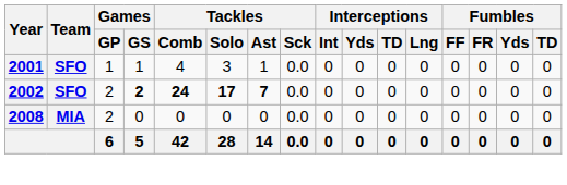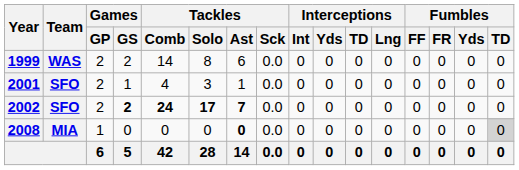 <table class="wikitable" style="text-align:center">
 <tr>
 <th rowspan="2">Year</th>
 <th rowspan="2">Team</th>
 <th colspan="2">Games</th>
 <th colspan="4">Tackles</th>
 <th colspan="4">Interceptions</th>
 <th colspan="4">Fumbles</th>
 </tr>
 <tr>
 <th>GP</th>
 <th>GS</th>
 <th>Comb</th>
 <th>Solo</th>
 <th>Ast</th>
 <th>Sck</th>
 <th>Int</th>
 <th>Yds</th>
 <th>TD</th>
 <th>Lng</th>
 <th>FF</th>
 <th>FR</th>
 <th>Yds</th>
 <th>TD</th>
 </tr>
 <tr>
+<th><a href='#'>1999</a></th>
+<th><a href='#'>WAS</a></th>
+<td>2</td>
+<td>2</td>
+<td>14</td>
+<td>8</td>
+<td>6</td>
+<td>0.0</td>
+<td>0</td>
+<td>0</td>
+<td>0</td>
+<td>0</td>
+<td>0</td>
+<td>0</td>
+<td>0</td>
+<td>0</td>
+</tr>
+<tr>
 <th><a href='#'>2001</a></th>
 <th><a href='#'>SFO</a></th>
-<td>1</td>
+<td>2</td>
 <td>1</td>
 <td>4</td>
 <td>3</td>
 <td>1</td>
 <td>0.0</td>
 <td>0</td>
 <td>0</td>
 <td>0</td>
 <td>0</td>
 <td>0</td>
 <td>0</td>
 <td>0</td>
 <td>0</td>
 </tr>
 <tr>
 <th><a href='#'>2002</a></th>
 <th><a href='#'>SFO</a></th>
 <td>2</td>
 <td><strong>2</strong></td>
 <td><strong>24</strong></td>
 <td><strong>17</strong></td>
 <td><strong>7</strong></td>
 <td>0.0</td>
 <td>0</td>
 <td>0</td>
 <td>0</td>
 <td>0</td>
 <td>0</td>
 <td>0</td>
 <td>0</td>
 <td>0</td>
 </tr>
 <tr>
 <th><a href='#'>2008</a></th>
 <th><a href='#'>MIA</a></th>
-<td>2</td>
+<td>1</td>
 <td>0</td>
 <td>0</td>
 <td>0</td>
-<td>0</td>
+<td><strong>0</strong></td>
 <td>0.0</td>
 <td>0</td>
 <td>0</td>
 <td>0</td>
 <td>0</td>
 <td>0</td>
 <td>0</td>
 <td>0</td>
-<td>0</td>
+<td style="background: lightgrey;">0</td>
 </tr>
 <tr>
 <th colspan="2"></th>
 <th>6</th>
 <th>5</th>
 <th>42</th>
 <th>28</th>
 <th>14</th>
 <th>0.0</th>
 <th>0</th>
 <th>0</th>
 <th>0</th>
 <th>0</th>
 <th>0</th>
 <th>0</th>
 <th>0</th>
 <th>0</th>
 </tr>
 </table>
